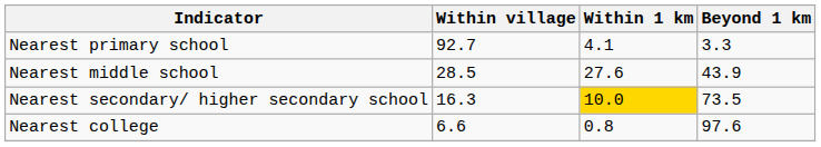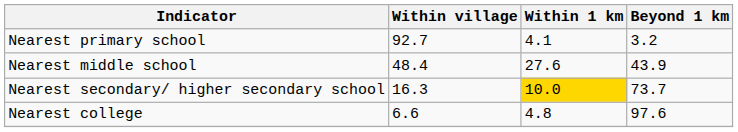 <table class="wikitable sortable">
 <tr>
 <th>Indicator</th>
 <th>Within village</th>
 <th>Within 1 km</th>
 <th>Beyond 1 km</th>
 </tr>
 <tr>
 <td>Nearest primary school</td>
 <td>92.7</td>
 <td>4.1</td>
-<td>3.3</td>
+<td>3.2</td>
 </tr>
 <tr>
 <td>Nearest middle school</td>
-<td>28.5</td>
+<td>48.4</td>
 <td>27.6</td>
 <td>43.9</td>
 </tr>
 <tr>
 <td>Nearest secondary/ higher secondary school</td>
 <td>16.3</td>
 <td style="background: gold;">10.0</td>
-<td>73.5</td>
+<td>73.7</td>
 </tr>
 <tr>
 <td>Nearest college</td>
 <td>6.6</td>
-<td>0.8</td>
+<td>4.8</td>
 <td>97.6</td>
 </tr>
 <tr>
 </tr>
 </table>
